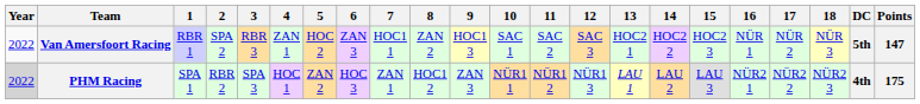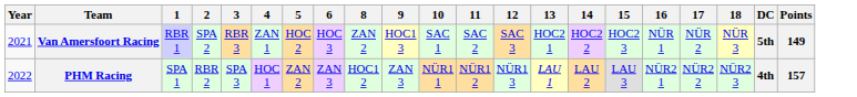 <table class="wikitable" style="text-align:center; font-size:85%;">
 <tr>
 <th>Year</th>
 <th>Team</th>
 <th>1</th>
 <th>2</th>
 <th>3</th>
 <th>4</th>
 <th>5</th>
 <th>6</th>
-<th>7</th>
 <th>8</th>
 <th>9</th>
 <th>10</th>
 <th>11</th>
 <th>12</th>
 <th>13</th>
 <th>14</th>
 <th>15</th>
 <th>16</th>
 <th>17</th>
 <th>18</th>
 <th>DC</th>
 <th>Points</th>
 </tr>
 <tr>
-<td><a href='#'>2022</a></td>
+<td><a href='#'>2021</a></td>
 <th nowrap><a href='#'>Van Amersfoort Racing</a></th>
 <td style="background:#CFCFFF;"><a href='#'>RBR<br>1</a><br></td>
 <td style="background:#DFFFDF;"><a href='#'>SPA<br>2</a><br></td>
 <td style="background:#FFDF9F;"><a href='#'>RBR<br>3</a><br></td>
 <td style="background:#DFFFDF;"><a href='#'>ZAN<br>1</a><br></td>
 <td style="background:#FFDF9F;"><a href='#'>HOC<br>2</a><br></td>
-<td style="background:#EFCFFF;"><a href='#'>ZAN<br>3</a><br></td>
-<td style="background:#DFFFDF;"><a href='#'>HOC1<br>1</a><br></td>
+<td style="background:#EFCFFF;"><a href='#'>HOC<br>3</a><br></td>
 <td style="background:#DFFFDF;"><a href='#'>ZAN<br>2</a><br></td>
 <td style="background:#FFFFBF;"><a href='#'>HOC1<br>3</a><br></td>
 <td style="background:#DFFFDF;"><a href='#'>SAC<br>1</a><br></td>
 <td style="background:#DFFFDF;"><a href='#'>SAC<br>2</a><br></td>
 <td style="background:#FFDF9F;"><a href='#'>SAC<br>3</a><br></td>
 <td style="background:#DFFFDF;"><a href='#'>HOC2<br>1</a><br></td>
 <td style="background:#EFCFFF;"><a href='#'>HOC2<br>2</a><br></td>
 <td style="background:#DFFFDF;"><a href='#'>HOC2<br>3</a><br></td>
 <td style="background:#DFFFDF;"><a href='#'>NÜR<br>1</a><br></td>
 <td style="background:#DFFFDF;"><a href='#'>NÜR<br>2</a><br></td>
 <td style="background:#FFFFBF;"><a href='#'>NÜR<br>3</a><br></td>
 <th>5th</th>
-<th>147</th>
+<th>149</th>
 </tr>
 <tr>
-<td style="background: lightgrey;"><a href='#'>2022</a></td>
+<td><a href='#'>2022</a></td>
 <th nowrap><a href='#'>PHM Racing</a></th>
 <td style="background:#DFFFDF;"><a href='#'>SPA<br>1</a><br></td>
 <td style="background:#DFFFDF;"><a href='#'>RBR<br>2</a><br></td>
 <td style="background:#DFFFDF;"><a href='#'>SPA<br>3</a><br></td>
 <td style="background:#EFCFFF;"><a href='#'>HOC<br>1</a><br></td>
 <td style="background:#FFDF9F;"><a href='#'>ZAN<br>2</a><br></td>
-<td style="background:#EFCFFF;"><a href='#'>HOC<br>3</a><br></td>
-<td style="background:#DFFFDF;"><a href='#'>ZAN<br>1</a><br></td>
+<td style="background:#EFCFFF;"><a href='#'>ZAN<br>3</a><br></td>
 <td style="background:#DFFFDF;"><a href='#'>HOC1<br>2</a><br></td>
 <td style="background:#DFFFDF;"><a href='#'>ZAN<br>3</a><br></td>
 <td style="background:#FFDF9F;"><a href='#'>NÜR1<br>1</a><br></td>
 <td style="background:#FFDF9F;"><a href='#'>NÜR1<br>2</a><br></td>
 <td style="background:#DFFFDF;"><a href='#'>NÜR1<br>3</a><br></td>
 <td style="background:#FFFFBF;"><em><a href='#'>LAU<br>1</a></em><br></td>
 <td style="background:#FFDF9F;"><a href='#'>LAU<br>2</a><br></td>
 <td style="background:#DFDFDF;"><a href='#'>LAU<br>3</a><br></td>
 <td style="background:#DFFFDF;"><a href='#'>NÜR2<br>1</a><br></td>
 <td style="background:#DFFFDF;"><a href='#'>NÜR2<br>2</a><br></td>
 <td style="background:#DFFFDF;"><a href='#'>NÜR2<br>3</a><br></td>
 <th>4th</th>
-<th>175</th>
+<th>157</th>
 </tr>
 </table>
